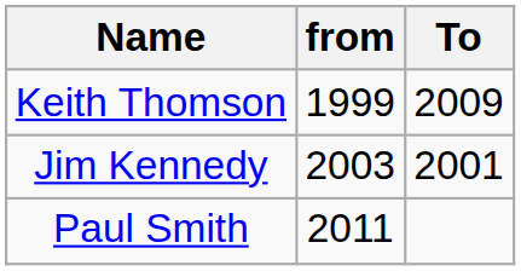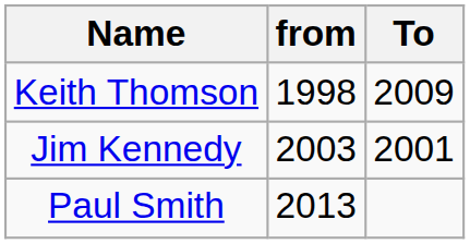 <table class="wikitable" style="text-align:center;">
 <tr>
 <th>Name</th>
 <th>from</th>
 <th>To</th>
 </tr>
 <tr>
 <td><a href='#'>Keith Thomson</a></td>
-<td>1999</td>
+<td>1998</td>
 <td>2009</td>
 </tr>
 <tr>
 <td><a href='#'>Jim Kennedy</a></td>
 <td>2003</td>
 <td>2001</td>
 </tr>
 <tr>
 <td><a href='#'>Paul Smith</a></td>
-<td>2011</td>
+<td>2013</td>
 <td></td>
 </tr>
 </table>
